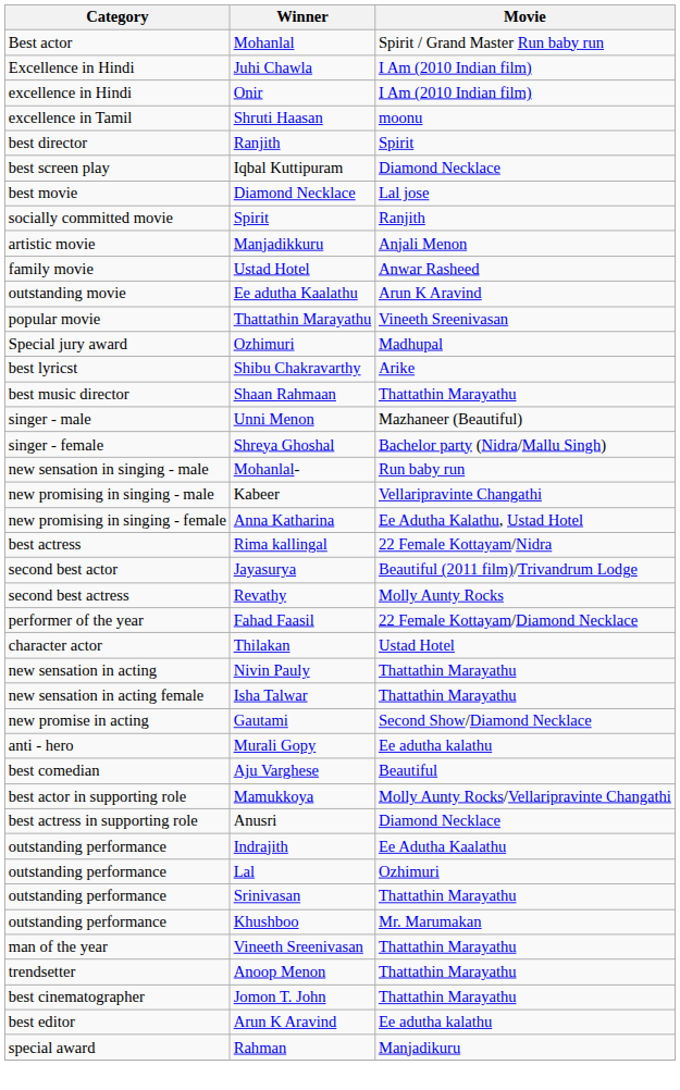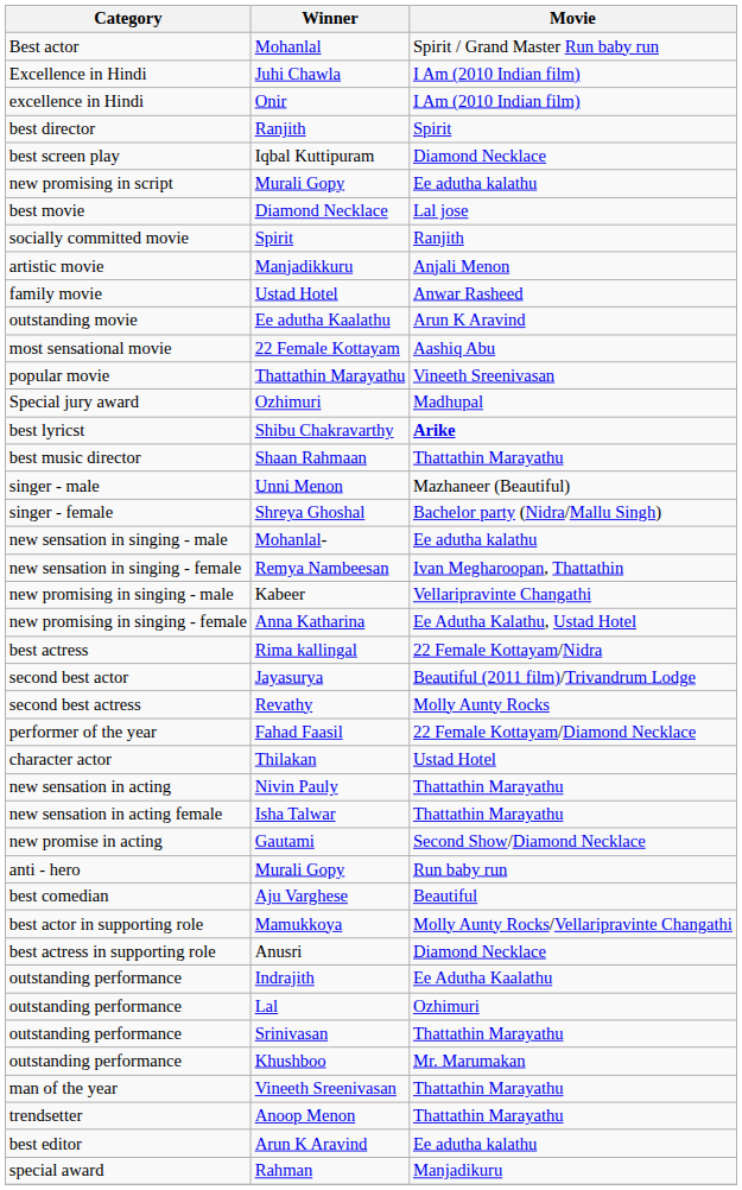 <table class="wikitable">
 <tr>
 <th>Category</th>
 <th>Winner</th>
 <th>Movie</th>
 </tr>
 <tr>
 <td>Best actor</td>
 <td><a href='#'>Mohanlal</a></td>
 <td>Spirit / Grand Master <a href='#'>Run baby run</a></td>
 </tr>
 <tr>
 <td>Excellence in Hindi</td>
 <td><a href='#'>Juhi Chawla</a></td>
 <td><a href='#'>I Am (2010 Indian film)</a></td>
 </tr>
 <tr>
 <td>excellence in Hindi</td>
 <td><a href='#'>Onir</a></td>
 <td><a href='#'>I Am (2010 Indian film)</a></td>
 </tr>
 <tr>
-<td>excellence in Tamil</td>
-<td><a href='#'>Shruti Haasan</a></td>
-<td><a href='#'>moonu</a></td>
-</tr>
-<tr>
 <td>best director</td>
 <td><a href='#'>Ranjith</a></td>
 <td><a href='#'>Spirit</a></td>
 </tr>
 <tr>
 <td>best screen play</td>
 <td>Iqbal Kuttipuram</td>
 <td><a href='#'>Diamond Necklace</a></td>
+</tr>
+<tr>
+<td>new promising in script</td>
+<td><a href='#'>Murali Gopy</a></td>
+<td><a href='#'>Ee adutha kalathu</a></td>
 </tr>
 <tr>
 <td>best movie</td>
 <td><a href='#'>Diamond Necklace</a></td>
 <td><a href='#'>Lal jose</a></td>
 </tr>
 <tr>
 <td>socially committed movie</td>
 <td><a href='#'>Spirit</a></td>
 <td><a href='#'>Ranjith</a></td>
 </tr>
 <tr>
 <td>artistic movie</td>
 <td><a href='#'>Manjadikkuru</a></td>
 <td><a href='#'>Anjali Menon</a></td>
 </tr>
 <tr>
 <td>family movie</td>
 <td><a href='#'>Ustad Hotel</a></td>
 <td><a href='#'>Anwar Rasheed</a></td>
 </tr>
 <tr>
 <td>outstanding movie</td>
 <td><a href='#'>Ee adutha Kaalathu</a></td>
 <td><a href='#'>Arun K Aravind</a></td>
 </tr>
 <tr>
+<td>most sensational movie</td>
+<td><a href='#'>22 Female Kottayam</a></td>
+<td><a href='#'>Aashiq Abu</a></td>
+</tr>
+<tr>
 <td>popular movie</td>
 <td><a href='#'>Thattathin Marayathu</a></td>
 <td><a href='#'>Vineeth Sreenivasan</a></td>
 </tr>
 <tr>
 <td>Special jury award</td>
 <td><a href='#'>Ozhimuri</a></td>
 <td><a href='#'>Madhupal</a></td>
 </tr>
 <tr>
 <td>best lyricst</td>
 <td><a href='#'>Shibu Chakravarthy</a></td>
-<td><a href='#'>Arike</a></td>
+<td><strong><a href='#'>Arike</a></strong></td>
 </tr>
 <tr>
 <td>best music director</td>
 <td><a href='#'>Shaan Rahmaan</a></td>
 <td><a href='#'>Thattathin Marayathu</a></td>
 </tr>
 <tr>
 <td>singer - male</td>
 <td><a href='#'>Unni Menon</a></td>
 <td>Mazhaneer (Beautiful)</td>
 </tr>
 <tr>
 <td>singer - female</td>
 <td><a href='#'>Shreya Ghoshal</a></td>
 <td><a href='#'>Bachelor party</a> (<a href='#'>Nidra</a>/<a href='#'>Mallu Singh</a>)</td>
 </tr>
 <tr>
 <td>new sensation in singing - male</td>
 <td><a href='#'>Mohanlal</a>-</td>
-<td><a href='#'>Run baby run</a></td>
+<td><a href='#'>Ee adutha kalathu</a></td>
+</tr>
+<tr>
+<td>new sensation in singing - female</td>
+<td><a href='#'>Remya Nambeesan</a></td>
+<td><a href='#'>Ivan Megharoopan</a>, <a href='#'>Thattathin</a></td>
 </tr>
 <tr>
 <td>new promising in singing - male</td>
 <td>Kabeer</td>
 <td><a href='#'>Vellaripravinte Changathi</a></td>
 </tr>
 <tr>
 <td>new promising in singing - female</td>
 <td><a href='#'>Anna Katharina</a></td>
 <td><a href='#'>Ee Adutha Kalathu</a>, <a href='#'>Ustad Hotel</a></td>
 </tr>
 <tr>
 <td>best actress</td>
 <td><a href='#'>Rima kallingal</a></td>
 <td><a href='#'>22 Female Kottayam</a>/<a href='#'>Nidra</a></td>
 </tr>
 <tr>
 <td>second best actor</td>
 <td><a href='#'>Jayasurya</a></td>
 <td><a href='#'>Beautiful (2011 film)</a>/<a href='#'>Trivandrum Lodge</a></td>
 </tr>
 <tr>
 <td>second best actress</td>
 <td><a href='#'>Revathy</a></td>
 <td><a href='#'>Molly Aunty Rocks</a></td>
 </tr>
 <tr>
 <td>performer of the year</td>
 <td><a href='#'>Fahad Faasil</a></td>
 <td><a href='#'>22 Female Kottayam</a>/<a href='#'>Diamond Necklace</a></td>
 </tr>
 <tr>
 <td>character actor</td>
 <td><a href='#'>Thilakan</a></td>
 <td><a href='#'>Ustad Hotel</a></td>
 </tr>
 <tr>
 <td>new sensation in acting</td>
 <td><a href='#'>Nivin Pauly</a></td>
 <td><a href='#'>Thattathin Marayathu</a></td>
 </tr>
 <tr>
 <td>new sensation in acting female</td>
 <td><a href='#'>Isha Talwar</a></td>
 <td><a href='#'>Thattathin Marayathu</a></td>
 </tr>
 <tr>
 <td>new promise in acting</td>
 <td><a href='#'>Gautami</a></td>
 <td><a href='#'>Second Show</a>/<a href='#'>Diamond Necklace</a></td>
 </tr>
 <tr>
 <td>anti - hero</td>
 <td><a href='#'>Murali Gopy</a></td>
-<td><a href='#'>Ee adutha kalathu</a></td>
+<td><a href='#'>Run baby run</a></td>
 </tr>
 <tr>
 <td>best comedian</td>
 <td><a href='#'>Aju Varghese</a></td>
 <td><a href='#'>Beautiful</a></td>
 </tr>
 <tr>
 <td>best actor in supporting role</td>
 <td><a href='#'>Mamukkoya</a></td>
 <td><a href='#'>Molly Aunty Rocks</a>/<a href='#'>Vellaripravinte Changathi</a></td>
 </tr>
 <tr>
 <td>best actress in supporting role</td>
 <td>Anusri</td>
 <td><a href='#'>Diamond Necklace</a></td>
 </tr>
 <tr>
 <td>outstanding performance</td>
 <td><a href='#'>Indrajith</a></td>
 <td><a href='#'>Ee Adutha Kaalathu</a></td>
 </tr>
 <tr>
 <td>outstanding performance</td>
 <td><a href='#'>Lal</a></td>
 <td><a href='#'>Ozhimuri</a></td>
 </tr>
 <tr>
 <td>outstanding performance</td>
 <td><a href='#'>Srinivasan</a></td>
 <td><a href='#'>Thattathin Marayathu</a></td>
 </tr>
 <tr>
 <td>outstanding performance</td>
 <td><a href='#'>Khushboo</a></td>
 <td><a href='#'>Mr. Marumakan</a></td>
 </tr>
 <tr>
 <td>man of the year</td>
 <td><a href='#'>Vineeth Sreenivasan</a></td>
 <td><a href='#'>Thattathin Marayathu</a></td>
 </tr>
 <tr>
 <td>trendsetter</td>
 <td><a href='#'>Anoop Menon</a></td>
 <td><a href='#'>Thattathin Marayathu</a></td>
 </tr>
 <tr>
-<td>best cinematographer</td>
-<td><a href='#'>Jomon T. John</a></td>
-<td><a href='#'>Thattathin Marayathu</a></td>
-</tr>
-<tr>
 <td>best editor</td>
 <td><a href='#'>Arun K Aravind</a></td>
 <td><a href='#'>Ee adutha kalathu</a></td>
 </tr>
 <tr>
 <td>special award</td>
 <td><a href='#'>Rahman</a></td>
 <td><a href='#'>Manjadikuru</a></td>
 </tr>
 <tr>
 </tr>
 </table>
